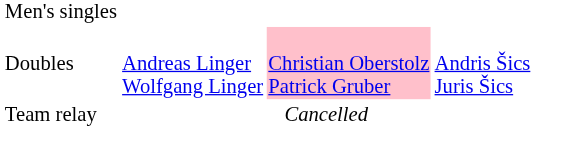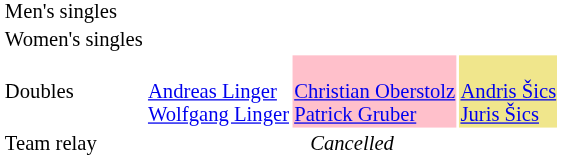 <table>
 <tr>
 <td>Men's singles</td>
 <td></td>
 <td></td>
 <td></td>
 </tr>
 <tr>
+<td>Women's singles</td>
+<td></td>
+<td></td>
+<td></td>
+</tr>
+<tr>
 <td>Doubles</td>
 <td><br><a href='#'>Andreas Linger</a> <br> <a href='#'>Wolfgang Linger</a></td>
 <td style="background: pink;"><br><a href='#'>Christian Oberstolz</a> <br> <a href='#'>Patrick Gruber</a></td>
-<td><br><a href='#'>Andris Šics</a><br> <a href='#'>Juris Šics</a></td>
+<td style="background: khaki;"><br><a href='#'>Andris Šics</a><br> <a href='#'>Juris Šics</a></td>
 </tr>
 <tr>
 <td>Team relay</td>
 <td colspan=3 align=center><em>Cancelled</em></td>
 </tr>
 </table>
